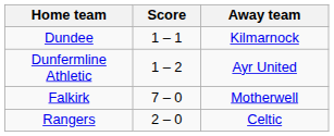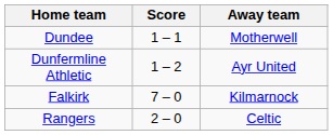 <table class="wikitable" style="text-align: center">
 <tr>
 <th width=140>Home team</th>
 <th width=70>Score</th>
 <th width=140>Away team</th>
 </tr>
 <tr>
 <td><a href='#'>Dundee</a></td>
 <td>1 – 1</td>
-<td><a href='#'>Kilmarnock</a></td>
+<td><a href='#'>Motherwell</a></td>
 </tr>
 <tr>
 <td><a href='#'>Dunfermline Athletic</a></td>
 <td>1 – 2</td>
 <td><a href='#'>Ayr United</a></td>
 </tr>
 <tr>
 <td><a href='#'>Falkirk</a></td>
 <td>7 – 0</td>
-<td><a href='#'>Motherwell</a></td>
+<td><a href='#'>Kilmarnock</a></td>
 </tr>
 <tr>
 <td><a href='#'>Rangers</a></td>
 <td>2 – 0</td>
 <td><a href='#'>Celtic</a></td>
 </tr>
 </table>
